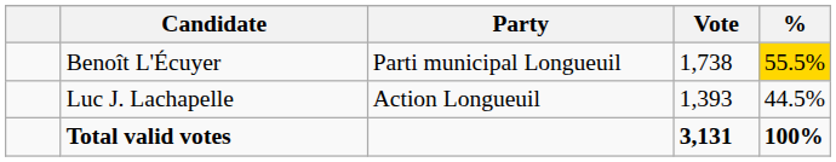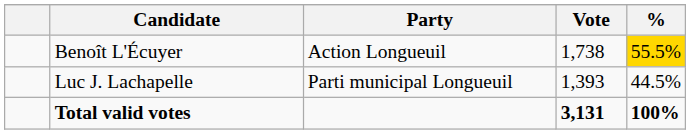 <table class="wikitable">
 <tr>
 </tr>
 <tr>
 <th bgcolor="#DDDDFF" width="30px"></th>
 <th bgcolor="#DDDDFF" width="200px">Candidate</th>
 <th bgcolor="#DDDDFF" width="200px">Party</th>
 <th bgcolor="#DDDDFF" width="50px">Vote</th>
 <th bgcolor="#DDDDFF" width="30px">%</th>
 </tr>
 <tr>
 <td> </td>
 <td>Benoît L'Écuyer</td>
-<td>Parti municipal Longueuil</td>
+<td>Action Longueuil</td>
 <td>1,738</td>
 <td style="background: gold;">55.5%</td>
 </tr>
 <tr>
 <td> </td>
 <td>Luc J. Lachapelle</td>
-<td>Action Longueuil</td>
+<td>Parti municipal Longueuil</td>
 <td>1,393</td>
 <td>44.5%</td>
 </tr>
 <tr>
 <td> </td>
 <td><strong>Total valid votes</strong></td>
 <td></td>
 <td><strong>3,131</strong></td>
 <td><strong>100%</strong></td>
 </tr>
 </table>
